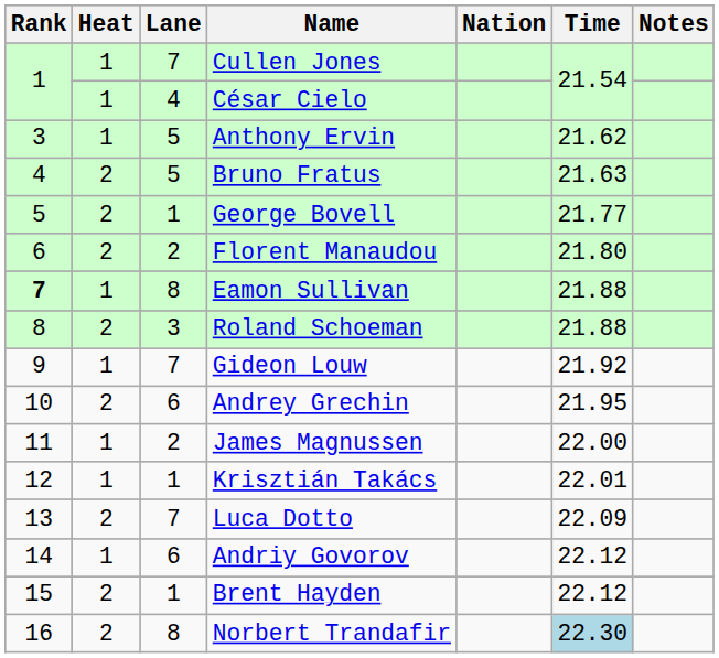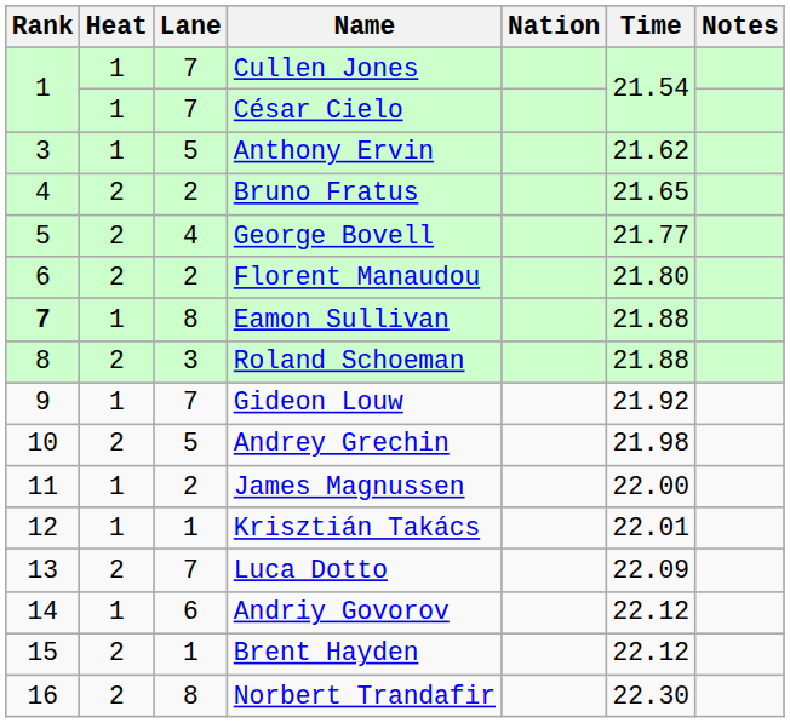 <table class="wikitable sortable" style="text-align:center">
 <tr>
 <th>Rank</th>
 <th>Heat</th>
 <th>Lane</th>
 <th>Name</th>
 <th>Nation</th>
 <th>Time</th>
 <th>Notes</th>
 </tr>
 <tr bgcolor=ccffcc>
 <td rowspan=2>1</td>
 <td>1</td>
 <td>7</td>
 <td align=left><a href='#'>Cullen Jones</a></td>
 <td align=left></td>
 <td rowspan=2>21.54</td>
 <td></td>
 </tr>
 <tr bgcolor=ccffcc>
 <td>1</td>
-<td>4</td>
+<td>7</td>
 <td align=left><a href='#'>César Cielo</a></td>
 <td align=left></td>
 <td></td>
 </tr>
 <tr bgcolor=ccffcc>
 <td>3</td>
 <td>1</td>
 <td>5</td>
 <td align=left><a href='#'>Anthony Ervin</a></td>
 <td align=left></td>
 <td>21.62</td>
 <td></td>
 </tr>
 <tr bgcolor=ccffcc>
 <td>4</td>
 <td>2</td>
-<td>5</td>
+<td>2</td>
 <td align=left><a href='#'>Bruno Fratus</a></td>
 <td align=left></td>
-<td>21.63</td>
+<td>21.65</td>
 <td></td>
 </tr>
 <tr bgcolor=ccffcc>
 <td>5</td>
 <td>2</td>
-<td>1</td>
+<td>4</td>
 <td align=left><a href='#'>George Bovell</a></td>
 <td align=left></td>
 <td>21.77</td>
 <td></td>
 </tr>
 <tr bgcolor=ccffcc>
 <td>6</td>
 <td>2</td>
 <td>2</td>
 <td align=left><a href='#'>Florent Manaudou</a></td>
 <td align=left></td>
 <td>21.80</td>
 <td></td>
 </tr>
 <tr bgcolor=ccffcc>
 <td><strong>7</strong></td>
 <td>1</td>
 <td>8</td>
 <td align=left><a href='#'>Eamon Sullivan</a></td>
 <td align=left></td>
 <td>21.88</td>
 <td></td>
 </tr>
 <tr bgcolor=ccffcc>
 <td>8</td>
 <td>2</td>
 <td>3</td>
 <td align=left><a href='#'>Roland Schoeman</a></td>
 <td align=left></td>
 <td>21.88</td>
 <td></td>
 </tr>
 <tr>
 <td>9</td>
 <td>1</td>
 <td>7</td>
 <td align=left><a href='#'>Gideon Louw</a></td>
 <td align=left></td>
 <td>21.92</td>
 <td></td>
 </tr>
 <tr>
 <td>10</td>
 <td>2</td>
-<td>6</td>
+<td>5</td>
 <td align=left><a href='#'>Andrey Grechin</a></td>
 <td align=left></td>
-<td>21.95</td>
+<td>21.98</td>
 <td></td>
 </tr>
 <tr>
 <td>11</td>
 <td>1</td>
 <td>2</td>
 <td align=left><a href='#'>James Magnussen</a></td>
 <td align=left></td>
 <td>22.00</td>
 <td></td>
 </tr>
 <tr>
 <td>12</td>
 <td>1</td>
 <td>1</td>
 <td align=left><a href='#'>Krisztián Takács</a></td>
 <td align=left></td>
 <td>22.01</td>
 <td></td>
 </tr>
 <tr>
 <td>13</td>
 <td>2</td>
 <td>7</td>
 <td align=left><a href='#'>Luca Dotto</a></td>
 <td align=left></td>
 <td>22.09</td>
 <td></td>
 </tr>
 <tr>
 <td>14</td>
 <td>1</td>
 <td>6</td>
 <td align=left><a href='#'>Andriy Govorov</a></td>
 <td align=left></td>
 <td>22.12</td>
 <td></td>
 </tr>
 <tr>
 <td>15</td>
 <td>2</td>
 <td>1</td>
 <td align=left><a href='#'>Brent Hayden</a></td>
 <td align=left></td>
 <td>22.12</td>
 <td></td>
 </tr>
 <tr>
 <td>16</td>
 <td>2</td>
 <td>8</td>
 <td align=left><a href='#'>Norbert Trandafir</a></td>
 <td align=left></td>
-<td style="background: lightblue;">22.30</td>
+<td>22.30</td>
 <td></td>
 </tr>
 </table>
